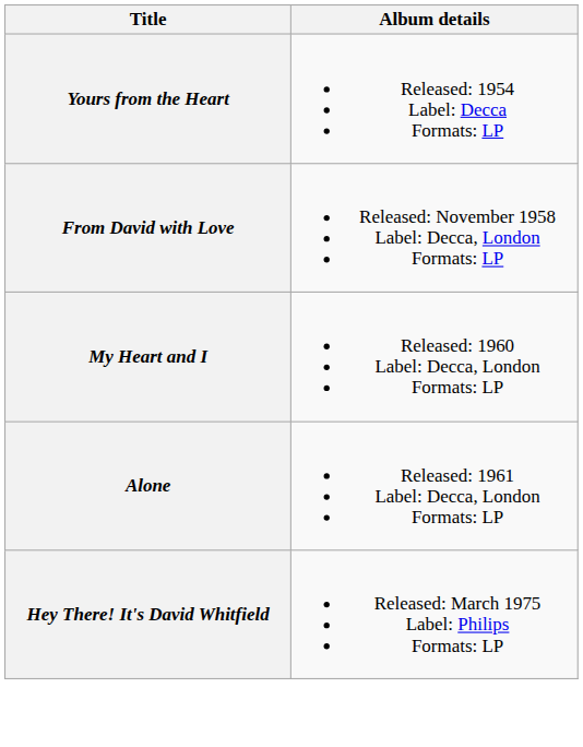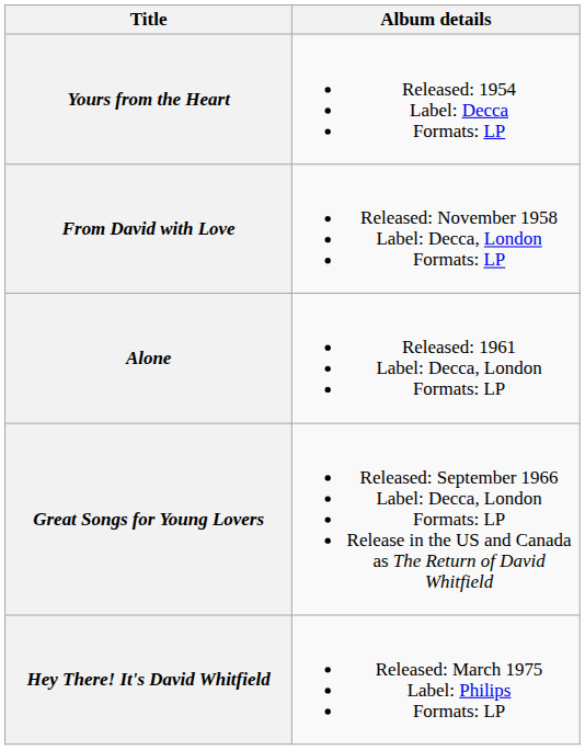 <table class="wikitable plainrowheaders" style="text-align:center;">
 <tr>
 <th scope="col" style="width:15em;">Title</th>
 <th scope="col" style="width:15em;">Album details</th>
 </tr>
 <tr>
 <th scope="row"><em>Yours from the Heart</em></th>
 <td><br><ul><li>Released: 1954</li><li>Label: <a href='#'>Decca</a></li><li>Formats: <a href='#'>LP</a></li></ul></td>
 </tr>
 <tr>
 <th scope="row"><em>From David with Love</em></th>
 <td><br><ul><li>Released: November 1958</li><li>Label: Decca, <a href='#'>London</a></li><li>Formats: <a href='#'>LP</a></li></ul></td>
 </tr>
 <tr>
-<th scope="row"><em>My Heart and I</em></th>
-<td><br><ul><li>Released: 1960</li><li>Label: Decca, London</li><li>Formats: LP</li></ul></td>
+<th scope="row"><em>Alone</em></th>
+<td><br><ul><li>Released: 1961</li><li>Label: Decca, London</li><li>Formats: LP</li></ul></td>
 </tr>
 <tr>
-<th scope="row"><em>Alone</em></th>
-<td><br><ul><li>Released: 1961</li><li>Label: Decca, London</li><li>Formats: LP</li></ul></td>
+<th scope="row"><em>Great Songs for Young Lovers</em></th>
+<td><br><ul><li>Released: September 1966</li><li>Label: Decca, London</li><li>Formats: LP</li><li>Release in the US and Canada as <em>The Return of David Whitfield</em></li></ul></td>
 </tr>
 <tr>
 <th scope="row"><em>Hey There! It's David Whitfield</em></th>
 <td><br><ul><li>Released: March 1975</li><li>Label: <a href='#'>Philips</a></li><li>Formats: LP</li></ul></td>
 </tr>
 </table>
